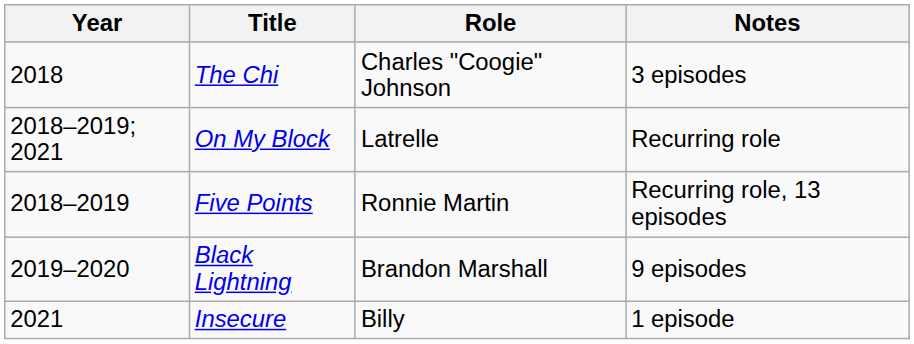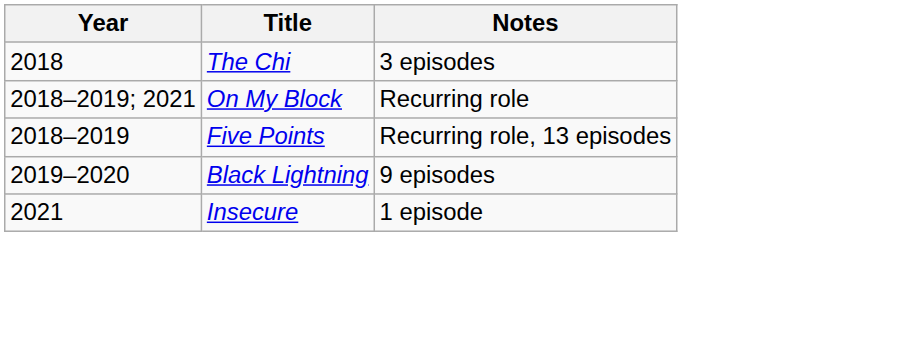 <table class="wikitable sortable">
 <tr>
 <th>Year</th>
 <th>Title</th>
-<th>Role</th>
 <th>Notes</th>
 </tr>
 <tr>
 <td>2018</td>
 <td><em><a href='#'>The Chi</a></em></td>
-<td>Charles "Coogie" Johnson</td>
 <td>3 episodes</td>
 </tr>
 <tr>
 <td>2018–2019; 2021</td>
 <td><em><a href='#'>On My Block</a></em></td>
-<td>Latrelle</td>
 <td>Recurring role</td>
 </tr>
 <tr>
 <td>2018–2019</td>
 <td><em><a href='#'>Five Points</a></em></td>
-<td>Ronnie Martin</td>
 <td>Recurring role, 13 episodes</td>
 </tr>
 <tr>
 <td>2019–2020</td>
 <td><em><a href='#'>Black Lightning</a></em></td>
-<td>Brandon Marshall</td>
 <td>9 episodes</td>
 </tr>
 <tr>
 <td>2021</td>
 <td><em><a href='#'>Insecure</a></em></td>
-<td>Billy</td>
 <td>1 episode</td>
 </tr>
 </table>
